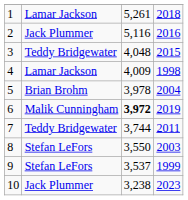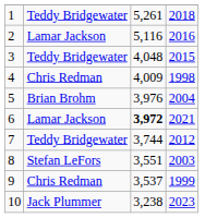 <table class="wikitable">
 <tr>
 </tr>
 <tr>
 <td>1</td>
-<td><a href='#'>Lamar Jackson</a></td>
+<td><a href='#'>Teddy Bridgewater</a></td>
 <td><abbr>5,261</abbr></td>
 <td><a href='#'>2018</a></td>
 </tr>
 <tr>
 <td>2</td>
-<td><a href='#'>Jack Plummer</a></td>
+<td><a href='#'>Lamar Jackson</a></td>
 <td><abbr>5,116</abbr></td>
 <td><a href='#'>2016</a></td>
 </tr>
 <tr>
 <td>3</td>
 <td><a href='#'>Teddy Bridgewater</a></td>
 <td><abbr>4,048</abbr></td>
 <td><a href='#'>2015</a></td>
 </tr>
 <tr>
 <td>4</td>
-<td><a href='#'>Lamar Jackson</a></td>
+<td><a href='#'>Chris Redman</a></td>
 <td><abbr>4,009</abbr></td>
 <td><a href='#'>1998</a></td>
 </tr>
 <tr>
 <td>5</td>
 <td><a href='#'>Brian Brohm</a></td>
-<td><abbr>3,978</abbr></td>
+<td><abbr>3,976</abbr></td>
 <td><a href='#'>2004</a></td>
 </tr>
 <tr>
 <td>6</td>
-<td><a href='#'>Malik Cunningham</a></td>
+<td><a href='#'>Lamar Jackson</a></td>
 <td><strong><abbr>3,972</abbr></strong></td>
-<td><a href='#'>2019</a></td>
+<td><a href='#'>2021</a></td>
 </tr>
 <tr>
 <td>7</td>
 <td><a href='#'>Teddy Bridgewater</a></td>
 <td><abbr>3,744</abbr></td>
-<td><a href='#'>2011</a></td>
+<td><a href='#'>2012</a></td>
 </tr>
 <tr>
 <td>8</td>
 <td><a href='#'>Stefan LeFors</a></td>
-<td><abbr>3,550</abbr></td>
+<td><abbr>3,551</abbr></td>
 <td><a href='#'>2003</a></td>
 </tr>
 <tr>
 <td>9</td>
-<td><a href='#'>Stefan LeFors</a></td>
+<td><a href='#'>Chris Redman</a></td>
 <td><abbr>3,537</abbr></td>
 <td><a href='#'>1999</a></td>
 </tr>
 <tr>
 <td>10</td>
 <td><a href='#'>Jack Plummer</a></td>
 <td><abbr>3,238</abbr></td>
 <td><a href='#'>2023</a></td>
 </tr>
 </table>
